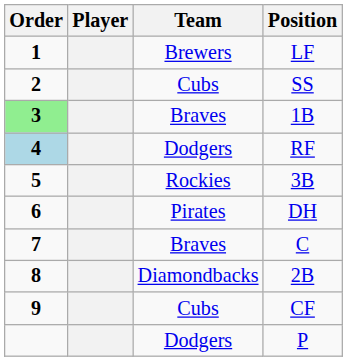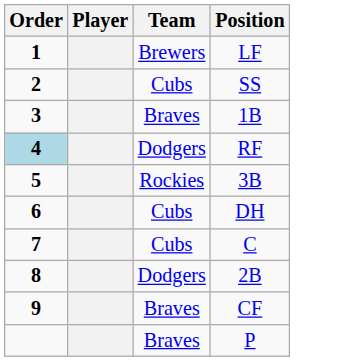 <table class="wikitable sortable plainrowheaders" style="text-align:center;">
 <tr>
 <th scope="col">Order</th>
 <th scope="col">Player</th>
 <th scope="col">Team</th>
 <th scope="col">Position</th>
 </tr>
 <tr>
 <td><strong>1</strong></td>
 <th scope="row" style="text-align:center"></th>
 <td><a href='#'>Brewers</a></td>
 <td><a href='#'>LF</a></td>
 </tr>
 <tr>
 <td><strong>2</strong></td>
 <th scope="row" style="text-align:center"></th>
 <td><a href='#'>Cubs</a></td>
 <td><a href='#'>SS</a></td>
 </tr>
 <tr>
-<td style="background: lightgreen;"><strong>3</strong></td>
+<td><strong>3</strong></td>
 <th scope="row" style="text-align:center"></th>
 <td><a href='#'>Braves</a></td>
 <td><a href='#'>1B</a></td>
 </tr>
 <tr>
 <td style="background: lightblue;"><strong>4</strong></td>
 <th scope="row" style="text-align:center"></th>
 <td><a href='#'>Dodgers</a></td>
 <td><a href='#'>RF</a></td>
 </tr>
 <tr>
 <td><strong>5</strong></td>
 <th scope="row" style="text-align:center"></th>
 <td><a href='#'>Rockies</a></td>
 <td><a href='#'>3B</a></td>
 </tr>
 <tr>
 <td><strong>6</strong></td>
 <th scope="row" style="text-align:center"></th>
-<td><a href='#'>Pirates</a></td>
+<td><a href='#'>Cubs</a></td>
 <td><a href='#'>DH</a></td>
 </tr>
 <tr>
 <td><strong>7</strong></td>
 <th scope="row" style="text-align:center"></th>
-<td><a href='#'>Braves</a></td>
+<td><a href='#'>Cubs</a></td>
 <td><a href='#'>C</a></td>
 </tr>
 <tr>
 <td><strong>8</strong></td>
 <th scope="row" style="text-align:center"></th>
-<td><a href='#'>Diamondbacks</a></td>
+<td><a href='#'>Dodgers</a></td>
 <td><a href='#'>2B</a></td>
 </tr>
 <tr>
 <td><strong>9</strong></td>
 <th scope="row" style="text-align:center"></th>
-<td><a href='#'>Cubs</a></td>
+<td><a href='#'>Braves</a></td>
 <td><a href='#'>CF</a></td>
 </tr>
 <tr>
 <td></td>
 <th scope="row" style="text-align:center"></th>
-<td><a href='#'>Dodgers</a></td>
+<td><a href='#'>Braves</a></td>
 <td><a href='#'>P</a></td>
 </tr>
 </table>
